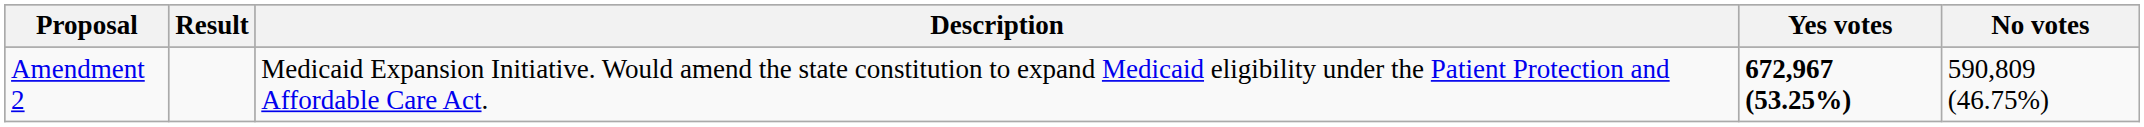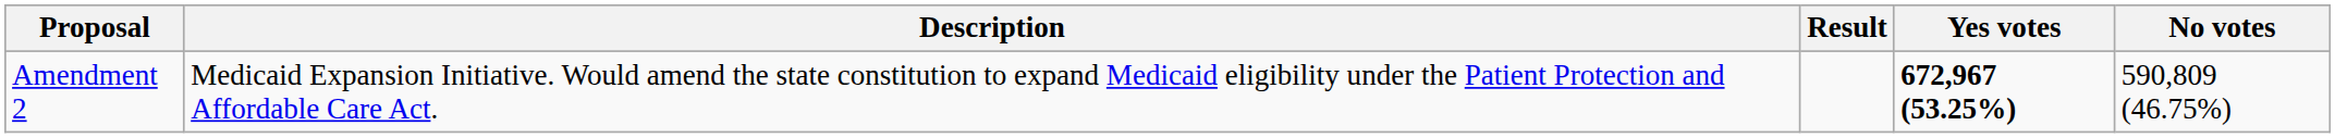 <table class="wikitable sortable" style="width:100%">
 <tr>
 <th class="unsortable" scope="col">Proposal</th>
+<th class="unsortable" scope="col">Description</th>
 <th scope="col">Result</th>
-<th class="unsortable" scope="col">Description</th>
 <th scope="col">Yes votes</th>
 <th scope="col">No votes</th>
 </tr>
 <tr>
 <td><a href='#'>Amendment 2</a></td>
+<td>Medicaid Expansion Initiative. Would amend the state constitution to expand <a href='#'>Medicaid</a> eligibility under the <a href='#'>Patient Protection and Affordable Care Act</a>.</td>
 <td></td>
-<td>Medicaid Expansion Initiative. Would amend the state constitution to expand <a href='#'>Medicaid</a> eligibility under the <a href='#'>Patient Protection and Affordable Care Act</a>.</td>
 <td><strong>672,967 (53.25%)</strong></td>
 <td>590,809 (46.75%)</td>
 </tr>
 </table>
